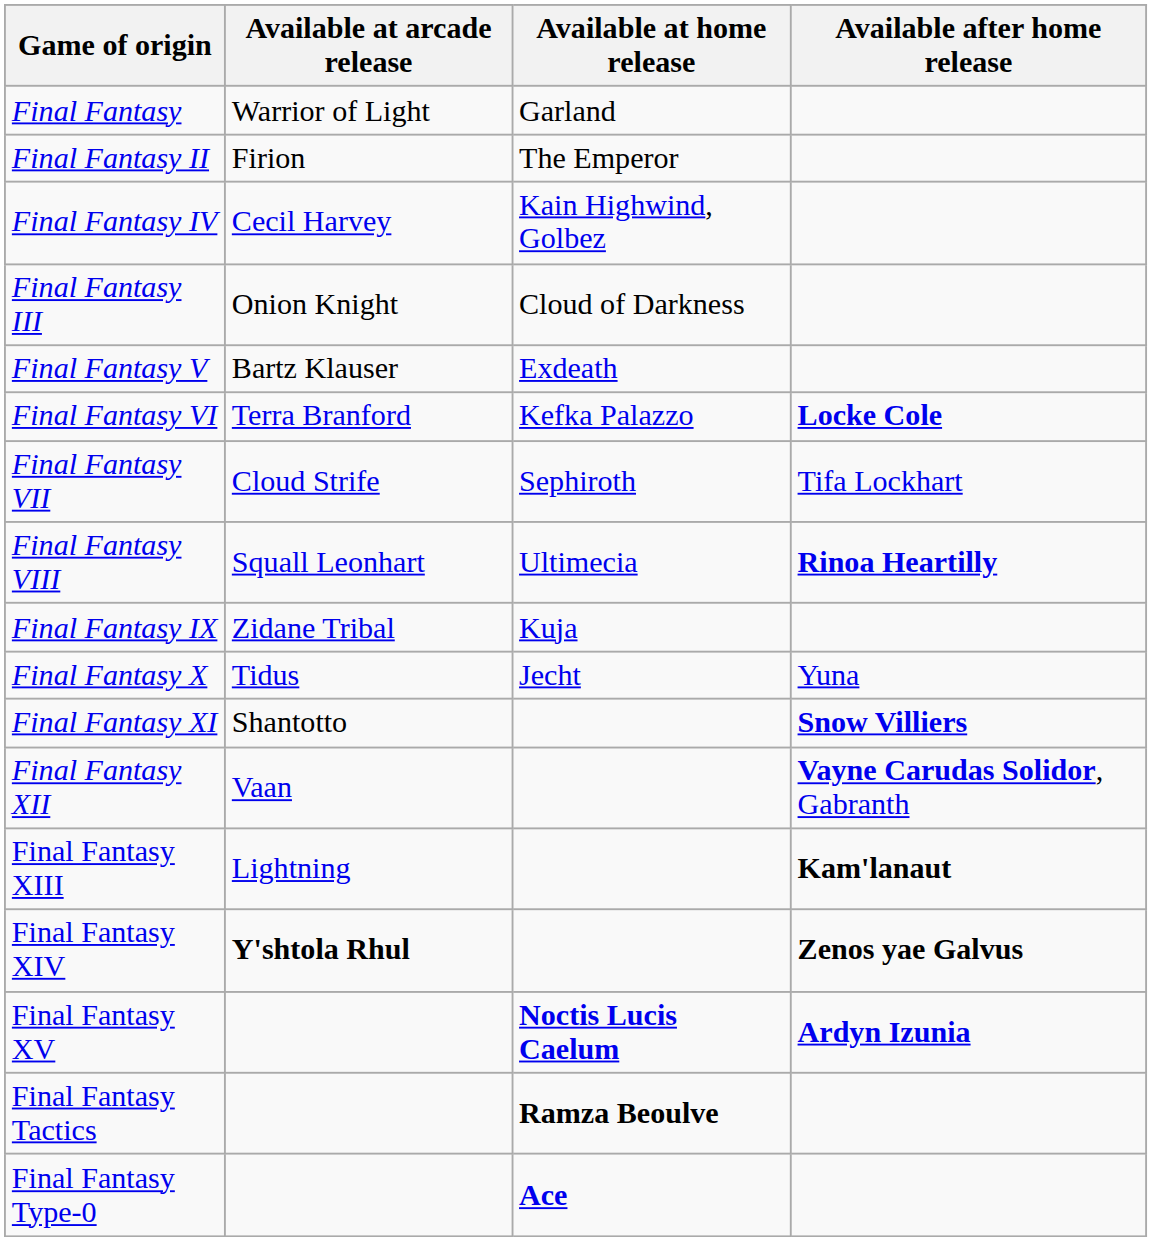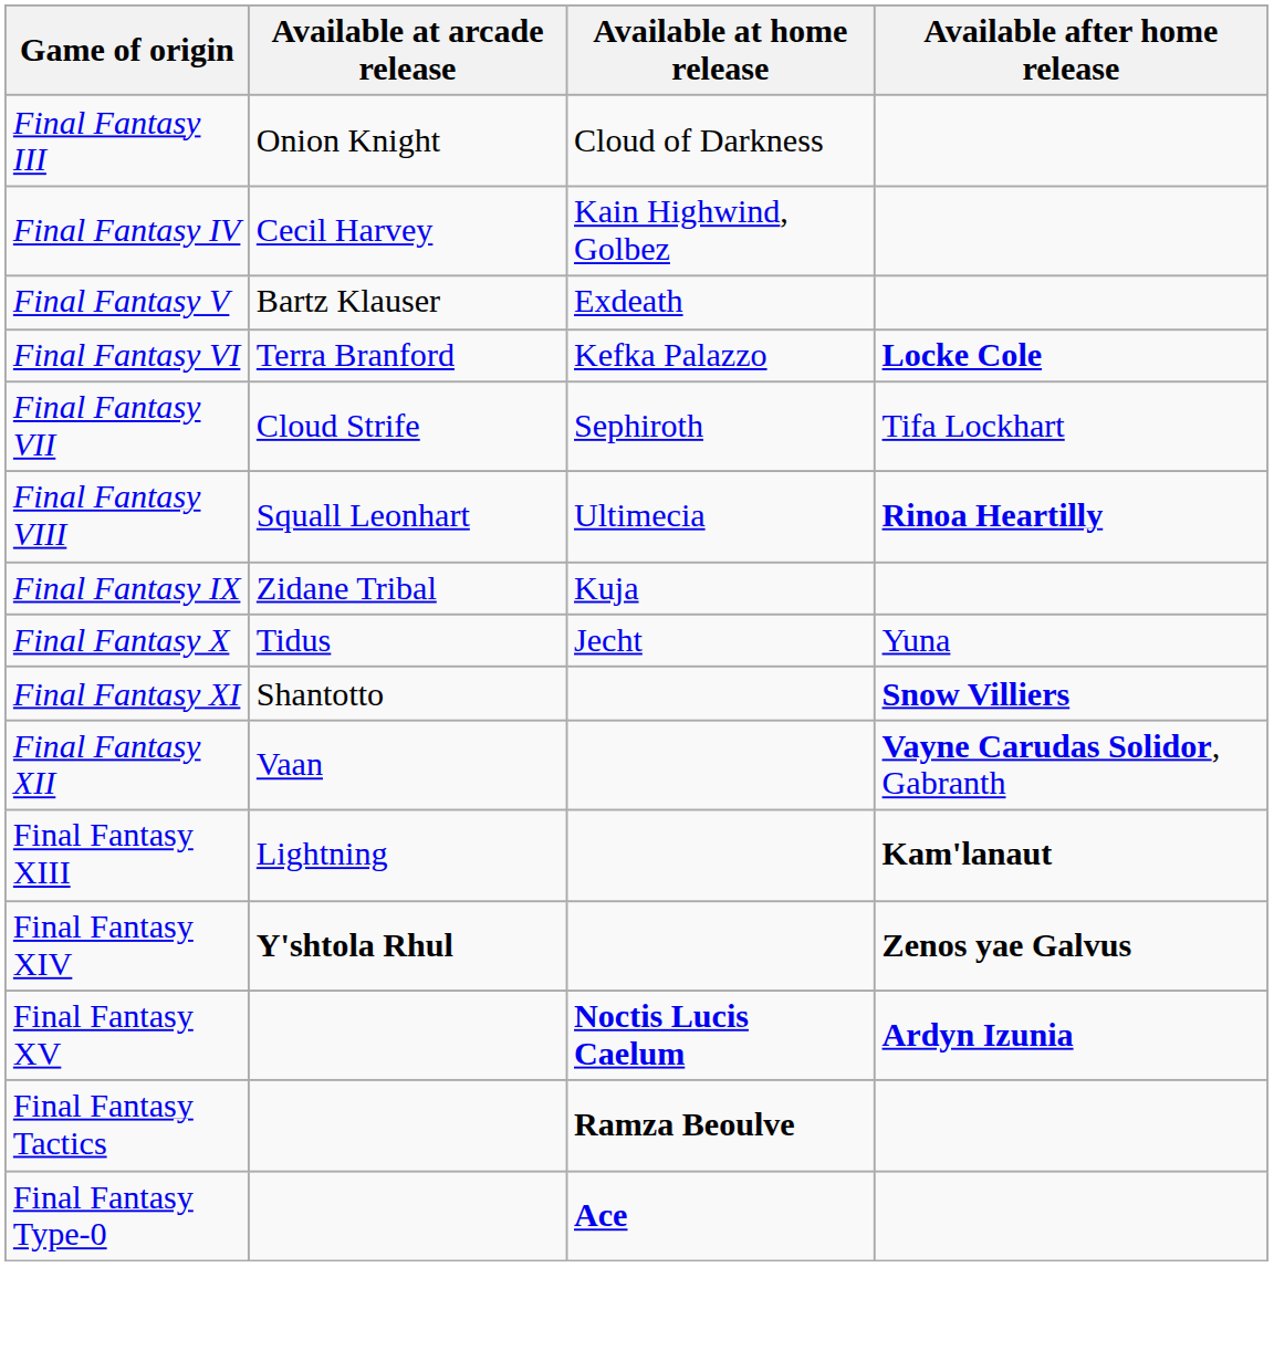 <table class="wikitable">
 <tr>
 <th>Game of origin</th>
 <th>Available at arcade release</th>
 <th>Available at home release</th>
 <th>Available after home release</th>
 </tr>
 <tr>
-<td><em><a href='#'>Final Fantasy</a></em></td>
-<td>Warrior of Light</td>
-<td>Garland</td>
-<td></td>
-</tr>
-<tr>
-<td><em><a href='#'>Final Fantasy II</a></em></td>
-<td>Firion</td>
-<td>The Emperor</td>
+<td><em><a href='#'>Final Fantasy III</a></em></td>
+<td>Onion Knight</td>
+<td>Cloud of Darkness</td>
 <td></td>
 </tr>
 <tr>
 <td><em><a href='#'>Final Fantasy IV</a></em></td>
 <td><a href='#'>Cecil Harvey</a></td>
 <td><a href='#'>Kain Highwind</a>, <a href='#'>Golbez</a></td>
-<td></td>
-</tr>
-<tr>
-<td><em><a href='#'>Final Fantasy III</a></em></td>
-<td>Onion Knight</td>
-<td>Cloud of Darkness</td>
 <td></td>
 </tr>
 <tr>
 <td><em><a href='#'>Final Fantasy V</a></em></td>
 <td>Bartz Klauser</td>
 <td><a href='#'>Exdeath</a></td>
 <td></td>
 </tr>
 <tr>
 <td><em><a href='#'>Final Fantasy VI</a></em></td>
 <td><a href='#'>Terra Branford</a></td>
 <td><a href='#'>Kefka Palazzo</a></td>
 <td><strong><a href='#'>Locke Cole</a></strong></td>
 </tr>
 <tr>
 <td><em><a href='#'>Final Fantasy VII</a></em></td>
 <td><a href='#'>Cloud Strife</a></td>
 <td><a href='#'>Sephiroth</a></td>
 <td><a href='#'>Tifa Lockhart</a></td>
 </tr>
 <tr>
 <td><em><a href='#'>Final Fantasy VIII</a></em></td>
 <td><a href='#'>Squall Leonhart</a></td>
 <td><a href='#'>Ultimecia</a></td>
 <td><strong><a href='#'>Rinoa Heartilly</a></strong></td>
 </tr>
 <tr>
 <td><em><a href='#'>Final Fantasy IX</a></em></td>
 <td><a href='#'>Zidane Tribal</a></td>
 <td><a href='#'>Kuja</a></td>
 <td></td>
 </tr>
 <tr>
 <td><em><a href='#'>Final Fantasy X</a></em></td>
 <td><a href='#'>Tidus</a></td>
 <td><a href='#'>Jecht</a></td>
 <td><a href='#'>Yuna</a></td>
 </tr>
 <tr>
 <td><em><a href='#'>Final Fantasy XI</a></em></td>
 <td>Shantotto</td>
 <td></td>
 <td><strong><a href='#'>Snow Villiers</a></strong></td>
 </tr>
 <tr>
 <td><em><a href='#'>Final Fantasy XII</a></em></td>
 <td><a href='#'>Vaan</a></td>
 <td></td>
 <td><strong><a href='#'>Vayne Carudas Solidor</a></strong>, <a href='#'>Gabranth</a><em></td>
 </tr>
 <tr>
 <td></em><a href='#'>Final Fantasy XIII</a><em></td>
 <td><a href='#'>Lightning</a></td>
 <td></td>
 <td><strong>Kam'lanaut</strong></td>
 </tr>
 <tr>
 <td></em><a href='#'>Final Fantasy XIV</a><em></td>
 <td><strong>Y'shtola Rhul</strong></td>
 <td></td>
 <td><strong>Zenos yae Galvus</strong></td>
 </tr>
 <tr>
 <td></em><a href='#'>Final Fantasy XV</a><em></td>
 <td></td>
 <td><strong><a href='#'>Noctis Lucis Caelum</a></strong></td>
 <td><strong><a href='#'>Ardyn Izunia</a></strong></td>
 </tr>
 <tr>
 <td></em><a href='#'>Final Fantasy Tactics</a><em></td>
 <td></td>
 <td><strong>Ramza Beoulve</strong></td>
 <td></td>
 </tr>
 <tr>
 <td></em><a href='#'>Final Fantasy Type-0</a><em></td>
 <td></td>
 <td><strong><a href='#'>Ace</a></strong></td>
 <td></td>
 </tr>
 </table>
